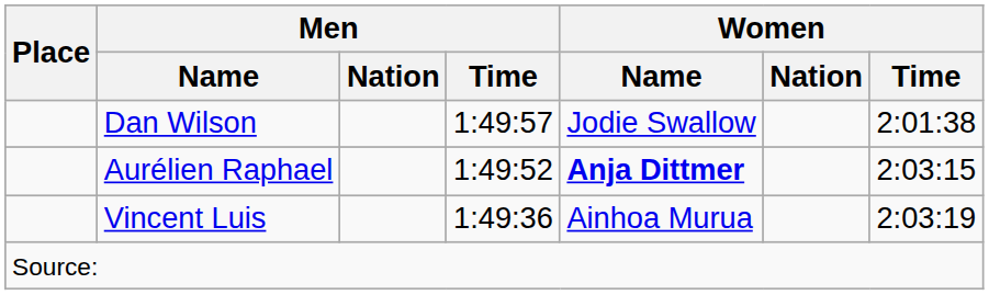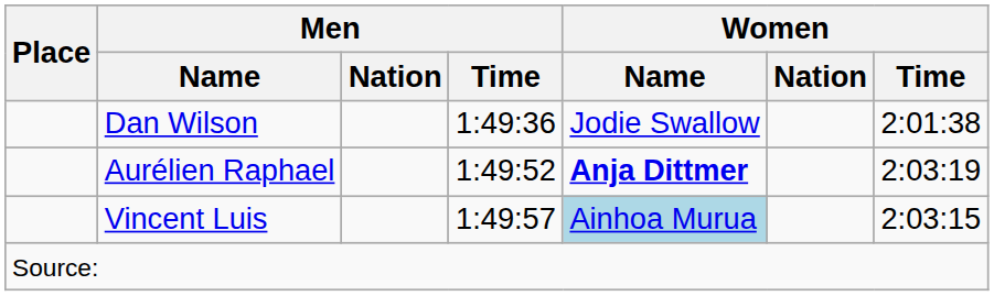 <table class="wikitable">
 <tr>
 <th rowspan="2">Place</th>
 <th colspan="3">Men</th>
 <th colspan="3">Women</th>
 </tr>
 <tr>
 <th>Name</th>
 <th>Nation</th>
 <th>Time</th>
 <th>Name</th>
 <th>Nation</th>
 <th>Time</th>
 </tr>
 <tr>
 <td align="center"></td>
 <td><a href='#'>Dan Wilson</a></td>
 <td></td>
-<td>1:49:57</td>
+<td>1:49:36</td>
 <td><a href='#'>Jodie Swallow</a></td>
 <td></td>
 <td>2:01:38</td>
 </tr>
 <tr>
 <td align="center"></td>
 <td><a href='#'>Aurélien Raphael</a></td>
 <td></td>
 <td>1:49:52</td>
 <td><strong><a href='#'>Anja Dittmer</a></strong></td>
 <td></td>
-<td>2:03:15</td>
+<td>2:03:19</td>
 </tr>
 <tr>
 <td align="center"></td>
 <td><a href='#'>Vincent Luis</a></td>
 <td></td>
-<td>1:49:36</td>
-<td><a href='#'>Ainhoa Murua</a></td>
+<td>1:49:57</td>
+<td style="background: lightblue;"><a href='#'>Ainhoa Murua</a></td>
 <td></td>
-<td>2:03:19</td>
+<td>2:03:15</td>
 </tr>
 <tr>
 <td colspan="7"><small>Source:</small></td>
 </tr>
 </table>
